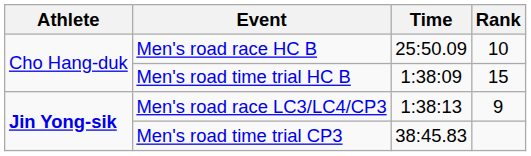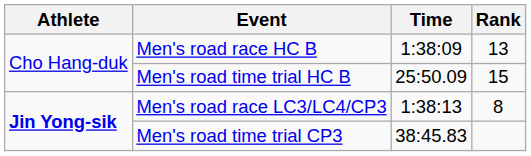 <table class=wikitable style="font-size:90%">
 <tr>
 <th>Athlete</th>
 <th>Event</th>
 <th>Time</th>
 <th>Rank</th>
 </tr>
 <tr>
 <td rowspan="2"><a href='#'>Cho Hang-duk</a></td>
 <td><a href='#'>Men's road race HC B</a></td>
-<td style="text-align:center;">25:50.09</td>
-<td style="text-align:center;">10</td>
+<td style="text-align:center;">1:38:09</td>
+<td style="text-align:center;">13</td>
 </tr>
 <tr>
 <td><a href='#'>Men's road time trial HC B</a></td>
-<td style="text-align:center;">1:38:09</td>
+<td style="text-align:center;">25:50.09</td>
 <td style="text-align:center;">15</td>
 </tr>
 <tr>
 <td rowspan="2"><strong><a href='#'>Jin Yong-sik</a></strong></td>
 <td><a href='#'>Men's road race LC3/LC4/CP3</a></td>
 <td style="text-align:center;">1:38:13</td>
-<td style="text-align:center;">9</td>
+<td style="text-align:center;">8</td>
 </tr>
 <tr>
 <td><a href='#'>Men's road time trial CP3</a></td>
 <td style="text-align:center;">38:45.83</td>
 <td style="text-align:center;"></td>
 </tr>
 </table>
